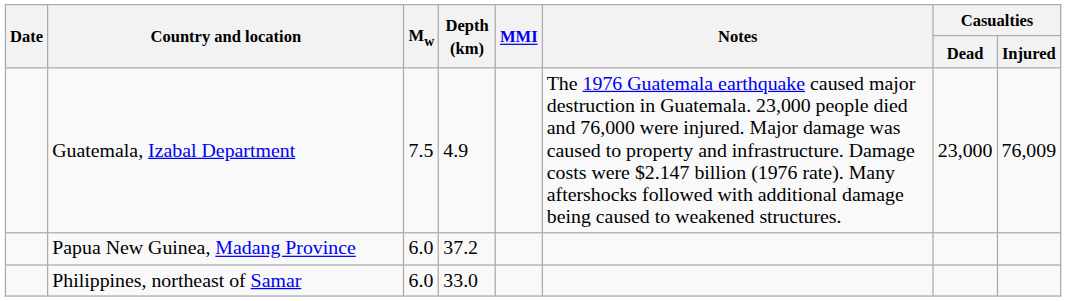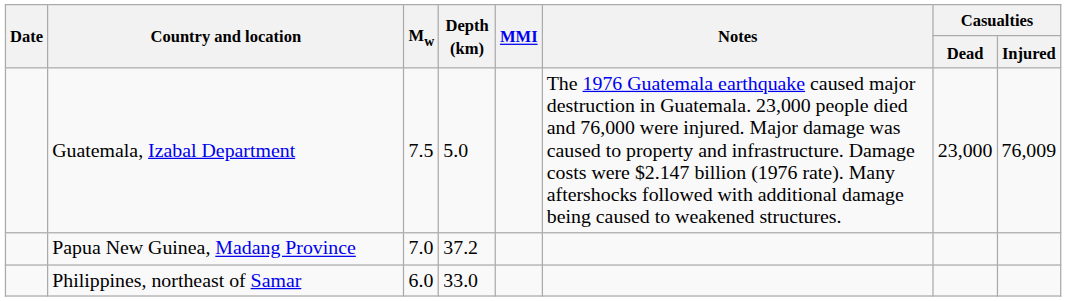 <table class="wikitable sortable sort-under" style="border:1px black; margin-left:1em;">
 <tr>
 <th rowspan="2"><small>Date</small></th>
 <th rowspan="2" style="width: 280px"><small>Country and location</small></th>
 <th rowspan="2"><small>M<sub>w</sub></small></th>
 <th rowspan="2"><small>Depth (km)</small></th>
 <th rowspan="2"><small><a href='#'>MMI</a></small></th>
 <th rowspan="2" class="unsortable"><small>Notes</small></th>
 <th colspan="2"><small>Casualties</small></th>
 </tr>
 <tr>
 <th><small>Dead</small></th>
 <th><small>Injured</small></th>
 </tr>
 <tr>
 <td></td>
 <td>Guatemala, <a href='#'>Izabal Department</a></td>
 <td>7.5</td>
-<td>4.9</td>
+<td>5.0</td>
 <td></td>
 <td>The <a href='#'>1976 Guatemala earthquake</a> caused major destruction in Guatemala. 23,000 people died and 76,000 were injured. Major damage was caused to property and infrastructure. Damage costs were $2.147 billion (1976 rate). Many aftershocks followed with additional damage being caused to weakened structures.</td>
 <td>23,000</td>
 <td>76,009</td>
 </tr>
 <tr>
 <td></td>
 <td>Papua New Guinea, <a href='#'>Madang Province</a></td>
-<td>6.0</td>
+<td>7.0</td>
 <td>37.2</td>
 <td></td>
 <td></td>
 <td></td>
 <td></td>
 </tr>
 <tr>
 <td></td>
 <td>Philippines, northeast of <a href='#'>Samar</a></td>
 <td>6.0</td>
 <td>33.0</td>
 <td></td>
 <td></td>
 <td></td>
 <td></td>
 </tr>
 </table>
